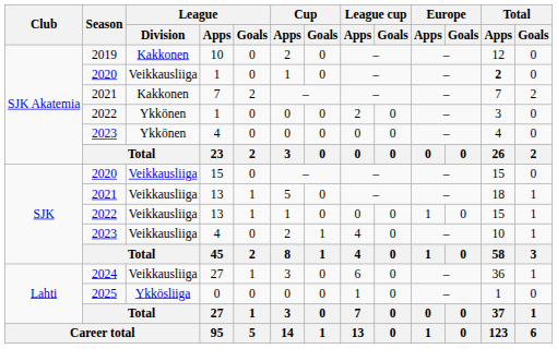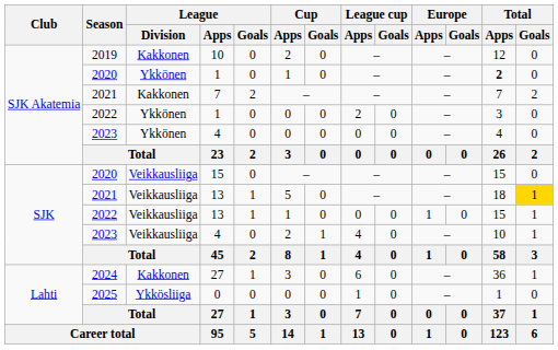 <table class="wikitable" style="text-align:center">
 <tr>
 <th rowspan="2">Club</th>
 <th rowspan="2">Season</th>
 <th colspan="3">League</th>
 <th colspan="2">Cup</th>
 <th colspan="2">League cup</th>
 <th colspan="2">Europe</th>
 <th colspan="2">Total</th>
 </tr>
 <tr>
 <th>Division</th>
 <th>Apps</th>
 <th>Goals</th>
 <th>Apps</th>
 <th>Goals</th>
 <th>Apps</th>
 <th>Goals</th>
 <th>Apps</th>
 <th>Goals</th>
 <th>Apps</th>
 <th>Goals</th>
 </tr>
 <tr>
 <td rowspan=6><a href='#'>SJK Akatemia</a></td>
 <td>2019</td>
 <td><a href='#'>Kakkonen</a></td>
 <td>10</td>
 <td>0</td>
 <td>2</td>
 <td>0</td>
 <td colspan=2>–</td>
 <td colspan=2>–</td>
 <td>12</td>
 <td>0</td>
 </tr>
 <tr>
 <td><a href='#'>2020</a></td>
-<td>Veikkausliiga</td>
+<td><a href='#'>Ykkönen</a></td>
 <td>1</td>
 <td>0</td>
 <td>1</td>
 <td>0</td>
 <td colspan=2>–</td>
 <td colspan=2>–</td>
 <td><strong>2</strong></td>
 <td>0</td>
 </tr>
 <tr>
 <td>2021</td>
 <td>Kakkonen</td>
 <td>7</td>
 <td>2</td>
 <td colspan=2>–</td>
 <td colspan=2>–</td>
 <td colspan=2>–</td>
 <td>7</td>
 <td>2</td>
 </tr>
 <tr>
 <td>2022</td>
 <td>Ykkönen</td>
 <td>1</td>
 <td>0</td>
 <td>0</td>
 <td>0</td>
 <td>2</td>
 <td>0</td>
 <td colspan=2>–</td>
 <td>3</td>
 <td>0</td>
 </tr>
 <tr>
 <td><a href='#'>2023</a></td>
 <td>Ykkönen</td>
 <td>4</td>
 <td>0</td>
 <td>0</td>
 <td>0</td>
 <td>0</td>
 <td>0</td>
 <td colspan=2>–</td>
 <td>4</td>
 <td>0</td>
 </tr>
 <tr>
 <th colspan=2>Total</th>
 <th>23</th>
 <th>2</th>
 <th>3</th>
 <th>0</th>
 <th>0</th>
 <th>0</th>
 <th>0</th>
 <th>0</th>
 <th>26</th>
 <th>2</th>
 </tr>
 <tr>
 <td rowspan=5><a href='#'>SJK</a></td>
 <td><a href='#'>2020</a></td>
 <td><a href='#'>Veikkausliiga</a></td>
 <td>15</td>
 <td>0</td>
 <td colspan=2>–</td>
 <td colspan=2>–</td>
 <td colspan=2>–</td>
 <td>15</td>
 <td>0</td>
 </tr>
 <tr>
 <td><a href='#'>2021</a></td>
 <td>Veikkausliiga</td>
 <td>13</td>
 <td>1</td>
 <td>5</td>
 <td>0</td>
 <td colspan=2>–</td>
 <td colspan=2>–</td>
 <td>18</td>
-<td>1</td>
+<td style="background: gold;">1</td>
 </tr>
 <tr>
 <td><a href='#'>2022</a></td>
 <td>Veikkausliiga</td>
 <td>13</td>
 <td>1</td>
 <td>1</td>
 <td>0</td>
 <td>0</td>
 <td>0</td>
 <td>1</td>
 <td>0</td>
 <td>15</td>
 <td>1</td>
 </tr>
 <tr>
 <td><a href='#'>2023</a></td>
 <td>Veikkausliiga</td>
 <td>4</td>
 <td>0</td>
 <td>2</td>
 <td>1</td>
 <td>4</td>
 <td>0</td>
 <td colspan=2>–</td>
 <td>10</td>
 <td>1</td>
 </tr>
 <tr>
 <th colspan=2>Total</th>
 <th>45</th>
 <th>2</th>
 <th>8</th>
 <th>1</th>
 <th>4</th>
 <th>0</th>
 <th>1</th>
 <th>0</th>
 <th>58</th>
 <th>3</th>
 </tr>
 <tr>
 <td rowspan=3><a href='#'>Lahti</a></td>
 <td><a href='#'>2024</a></td>
-<td>Veikkausliiga</td>
+<td><a href='#'>Kakkonen</a></td>
 <td>27</td>
 <td>1</td>
 <td>3</td>
 <td>0</td>
 <td>6</td>
 <td>0</td>
 <td colspan=2>–</td>
 <td>36</td>
 <td>1</td>
 </tr>
 <tr>
 <td><a href='#'>2025</a></td>
 <td><a href='#'>Ykkösliiga</a></td>
 <td>0</td>
 <td>0</td>
 <td>0</td>
 <td>0</td>
 <td>1</td>
 <td>0</td>
 <td colspan=2>–</td>
 <td>1</td>
 <td>0</td>
 </tr>
 <tr>
 <th colspan=2>Total</th>
 <th>27</th>
 <th>1</th>
 <th>3</th>
 <th>0</th>
 <th>7</th>
 <th>0</th>
 <th>0</th>
 <th>0</th>
 <th>37</th>
 <th>1</th>
 </tr>
 <tr>
 <th colspan="3">Career total</th>
 <th>95</th>
 <th>5</th>
 <th>14</th>
 <th>1</th>
 <th>13</th>
 <th>0</th>
 <th>1</th>
 <th>0</th>
 <th>123</th>
 <th>6</th>
 </tr>
 </table>
